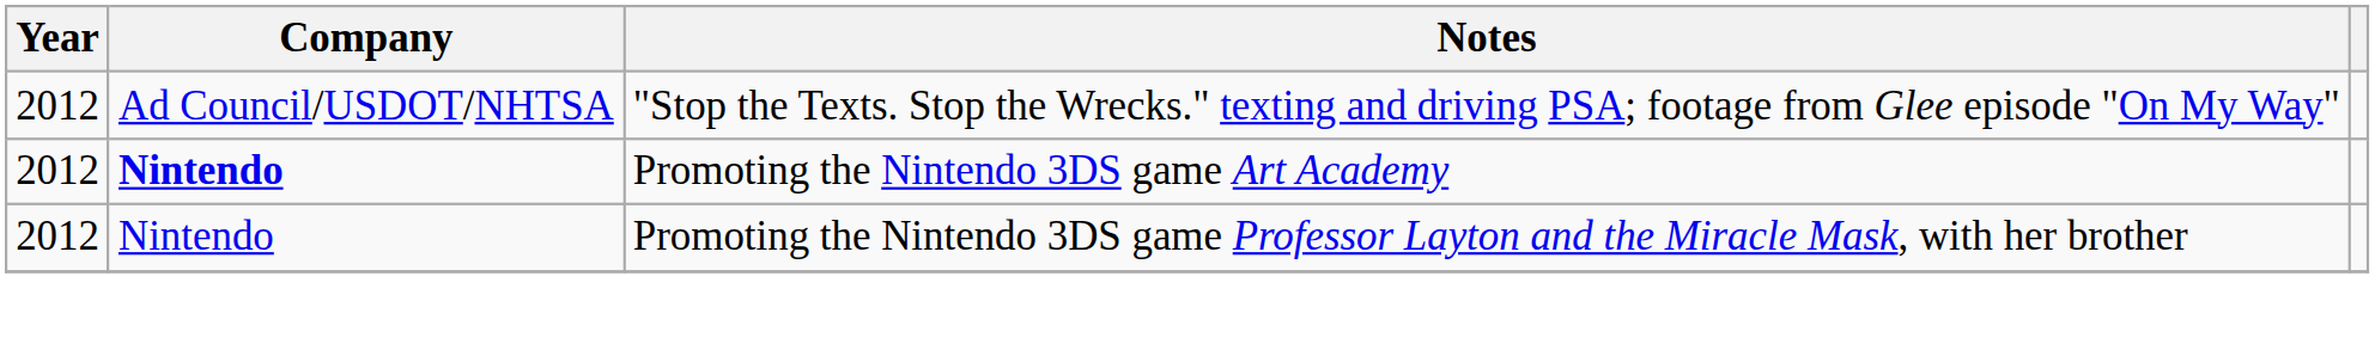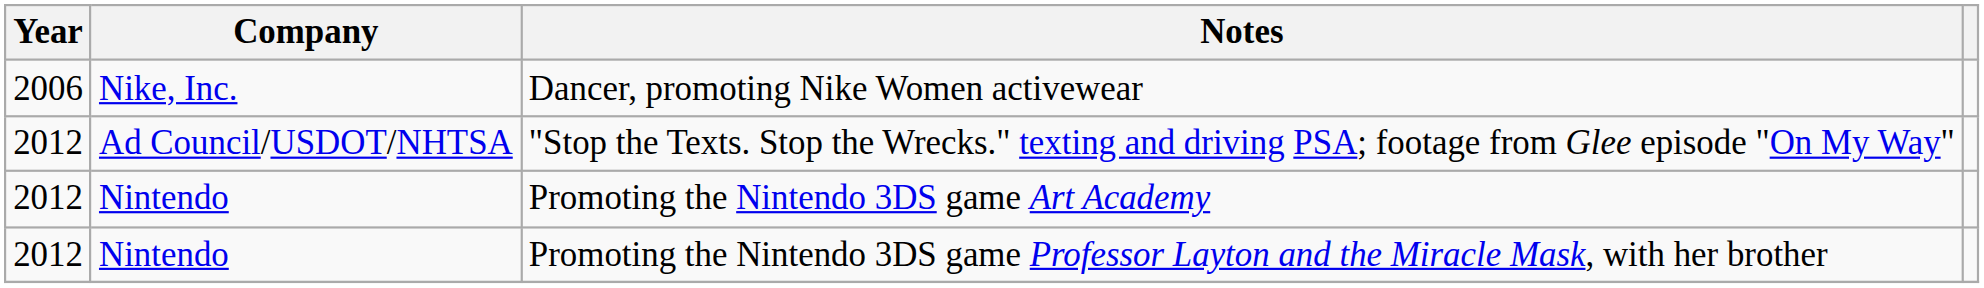 <table class="wikitable sortable">
 <tr>
 <th>Year</th>
 <th>Company</th>
 <th class="unsortable">Notes</th>
 <th class="unsortable"></th>
+</tr>
+<tr>
+<td>2006</td>
+<td><a href='#'>Nike, Inc.</a></td>
+<td>Dancer, promoting Nike Women activewear</td>
+<td align="center"></td>
 </tr>
 <tr>
 <td>2012</td>
 <td><a href='#'>Ad Council</a>/<a href='#'>USDOT</a>/<a href='#'>NHTSA</a></td>
 <td>"Stop the Texts. Stop the Wrecks." <a href='#'>texting and driving</a> <a href='#'>PSA</a>; footage from <em>Glee</em> episode "<a href='#'>On My Way</a>"</td>
 <td align="center"></td>
 </tr>
 <tr>
 <td>2012</td>
-<td><strong><a href='#'>Nintendo</a></strong></td>
+<td><a href='#'>Nintendo</a></td>
 <td>Promoting the <a href='#'>Nintendo 3DS</a> game <em><a href='#'>Art Academy</a></em></td>
 <td align="center"></td>
 </tr>
 <tr>
 <td>2012</td>
 <td><a href='#'>Nintendo</a></td>
 <td>Promoting the Nintendo 3DS game <em><a href='#'>Professor Layton and the Miracle Mask</a></em>, with her brother</td>
 <td align="center"></td>
 </tr>
 <tr>
 </tr>
 </table>
